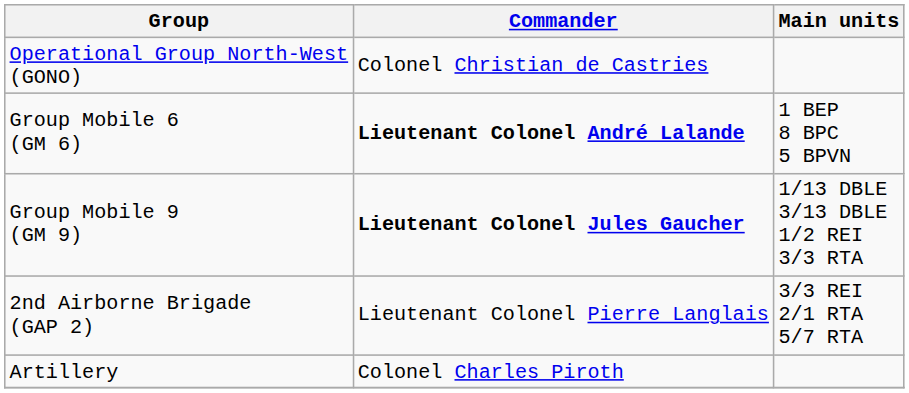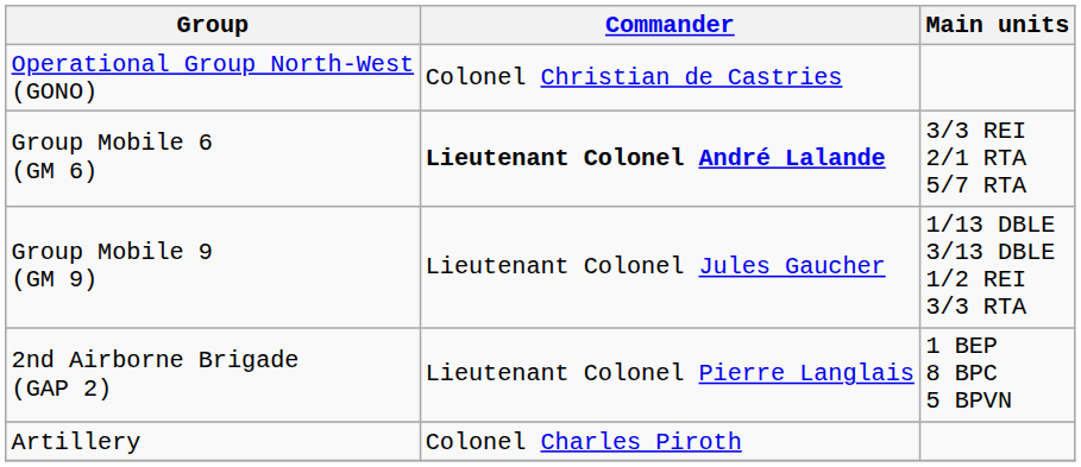 <table class="wikitable">
 <tr>
 <th><strong>Group</strong></th>
 <th><strong><a href='#'>Commander</a></strong></th>
 <th><strong>Main units</strong></th>
 </tr>
 <tr>
 <td><a href='#'>Operational Group North-West</a><br> (GONO)</td>
 <td>Colonel <a href='#'>Christian de Castries</a></td>
 <td></td>
 </tr>
 <tr>
 <td>Group Mobile 6<br> (GM 6)</td>
 <td><strong>Lieutenant Colonel <a href='#'>André Lalande</a></strong></td>
-<td>1 BEP<br> 8 BPC<br> 5 BPVN</td>
+<td>3/3 REI<br> 2/1 RTA<br> 5/7 RTA</td>
 </tr>
 <tr>
 <td>Group Mobile 9<br> (GM 9)</td>
-<td><strong>Lieutenant Colonel <a href='#'>Jules Gaucher</a></strong></td>
+<td>Lieutenant Colonel <a href='#'>Jules Gaucher</a></td>
 <td>1/13 DBLE<br> 3/13 DBLE<br> 1/2 REI<br> 3/3 RTA</td>
 </tr>
 <tr>
 <td>2nd Airborne Brigade<br> (GAP 2)</td>
 <td>Lieutenant Colonel <a href='#'>Pierre Langlais</a></td>
-<td>3/3 REI<br> 2/1 RTA<br> 5/7 RTA</td>
+<td>1 BEP<br> 8 BPC<br> 5 BPVN</td>
 </tr>
 <tr>
 <td>Artillery</td>
 <td>Colonel <a href='#'>Charles Piroth</a></td>
 <td></td>
 </tr>
 <tr>
 </tr>
 </table>
